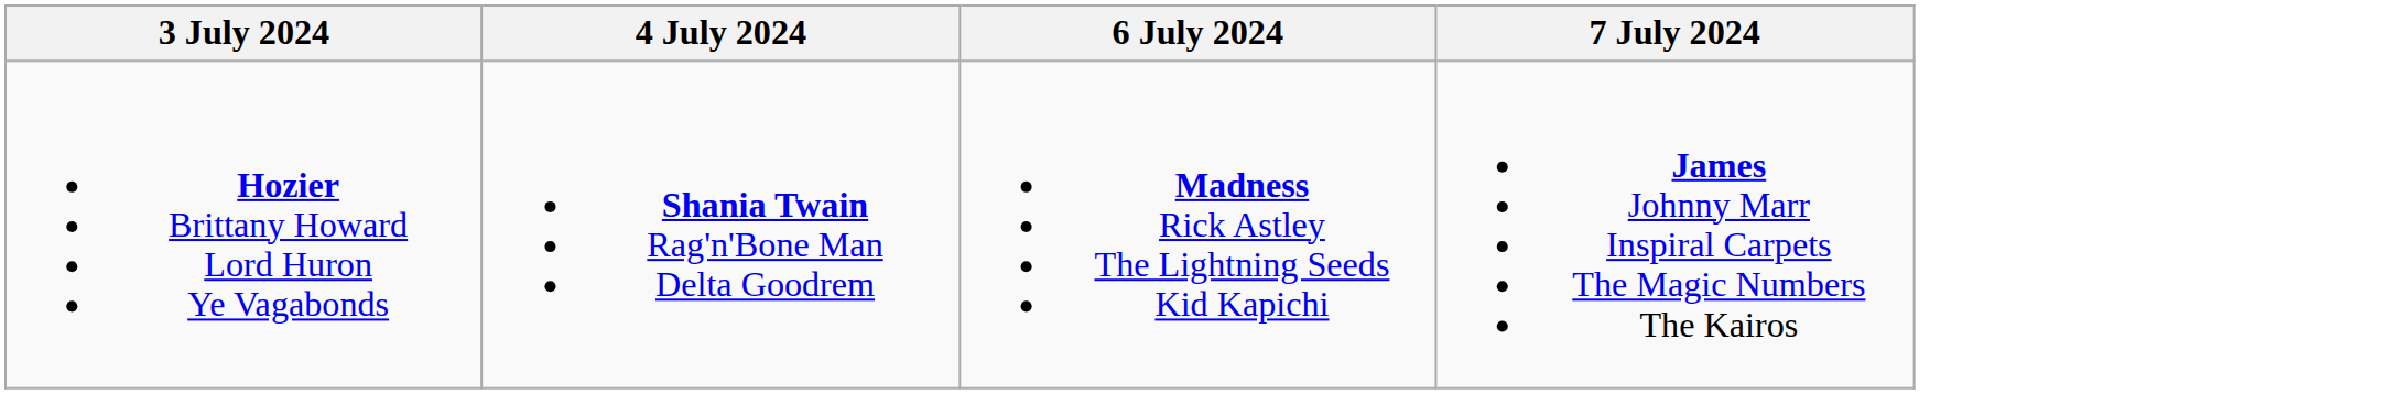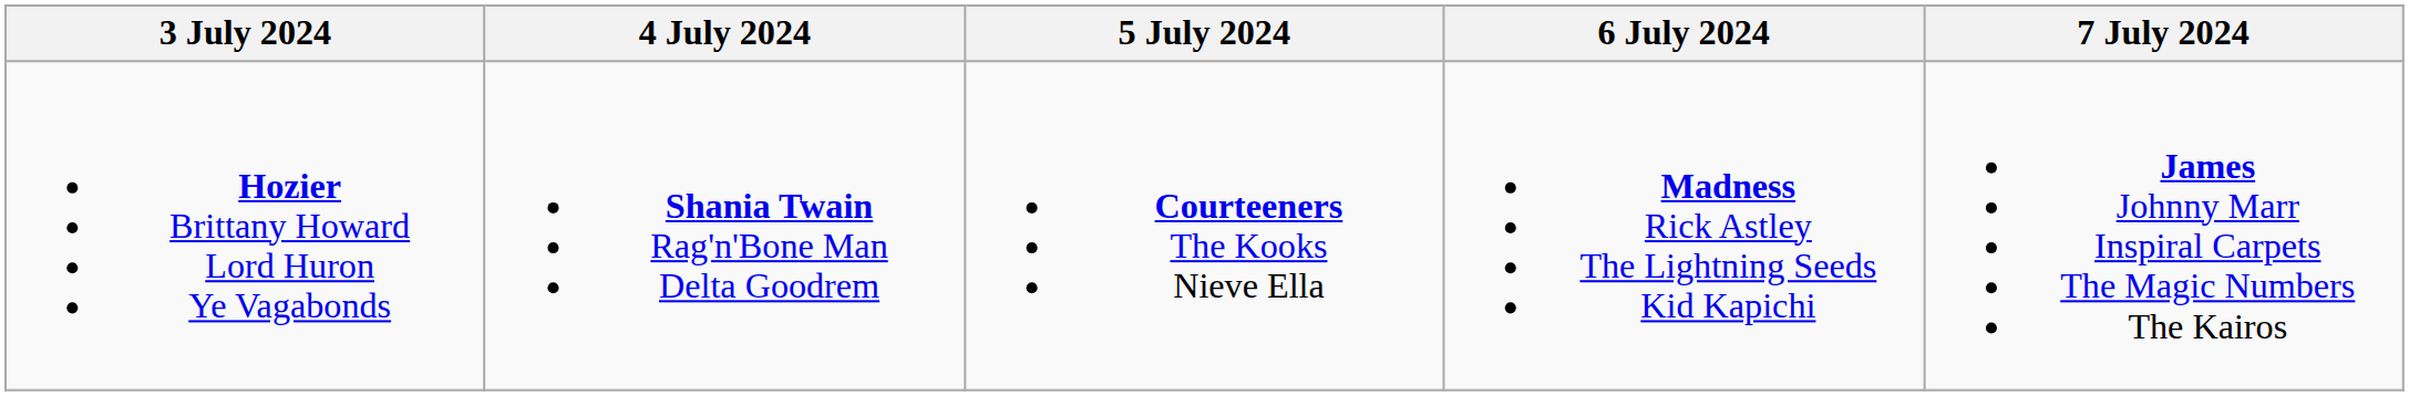 <table class="wikitable" style="text-align:center;">
 <tr>
 <th scope="col" style="width:13em;">3 July 2024</th>
 <th scope="col" style="width:13em;">4 July 2024</th>
+<th scope="col" style="width:13em;">5 July 2024</th>
 <th scope="col" style="width:13em;">6 July 2024</th>
 <th scope="col" style="width:13em;">7 July 2024</th>
 </tr>
 <tr>
 <td><br><ul><li><strong><a href='#'>Hozier</a></strong></li><li><a href='#'>Brittany Howard</a></li><li><a href='#'>Lord Huron</a></li><li><a href='#'>Ye Vagabonds</a></li></ul></td>
 <td><br><ul><li><strong><a href='#'>Shania Twain</a></strong></li><li><a href='#'>Rag'n'Bone Man</a></li><li><a href='#'>Delta Goodrem</a></li></ul></td>
+<td><br><ul><li><strong><a href='#'>Courteeners</a></strong></li><li><a href='#'>The Kooks</a></li><li>Nieve Ella</li></ul></td>
 <td><br><ul><li><strong><a href='#'>Madness</a></strong></li><li><a href='#'>Rick Astley</a></li><li><a href='#'>The Lightning Seeds</a></li><li><a href='#'>Kid Kapichi</a></li></ul></td>
 <td><br><ul><li><strong><a href='#'>James</a></strong> </li><li><a href='#'>Johnny Marr</a></li><li><a href='#'>Inspiral Carpets</a></li><li><a href='#'>The Magic Numbers</a></li><li>The Kairos</li></ul></td>
 </tr>
 </table>
